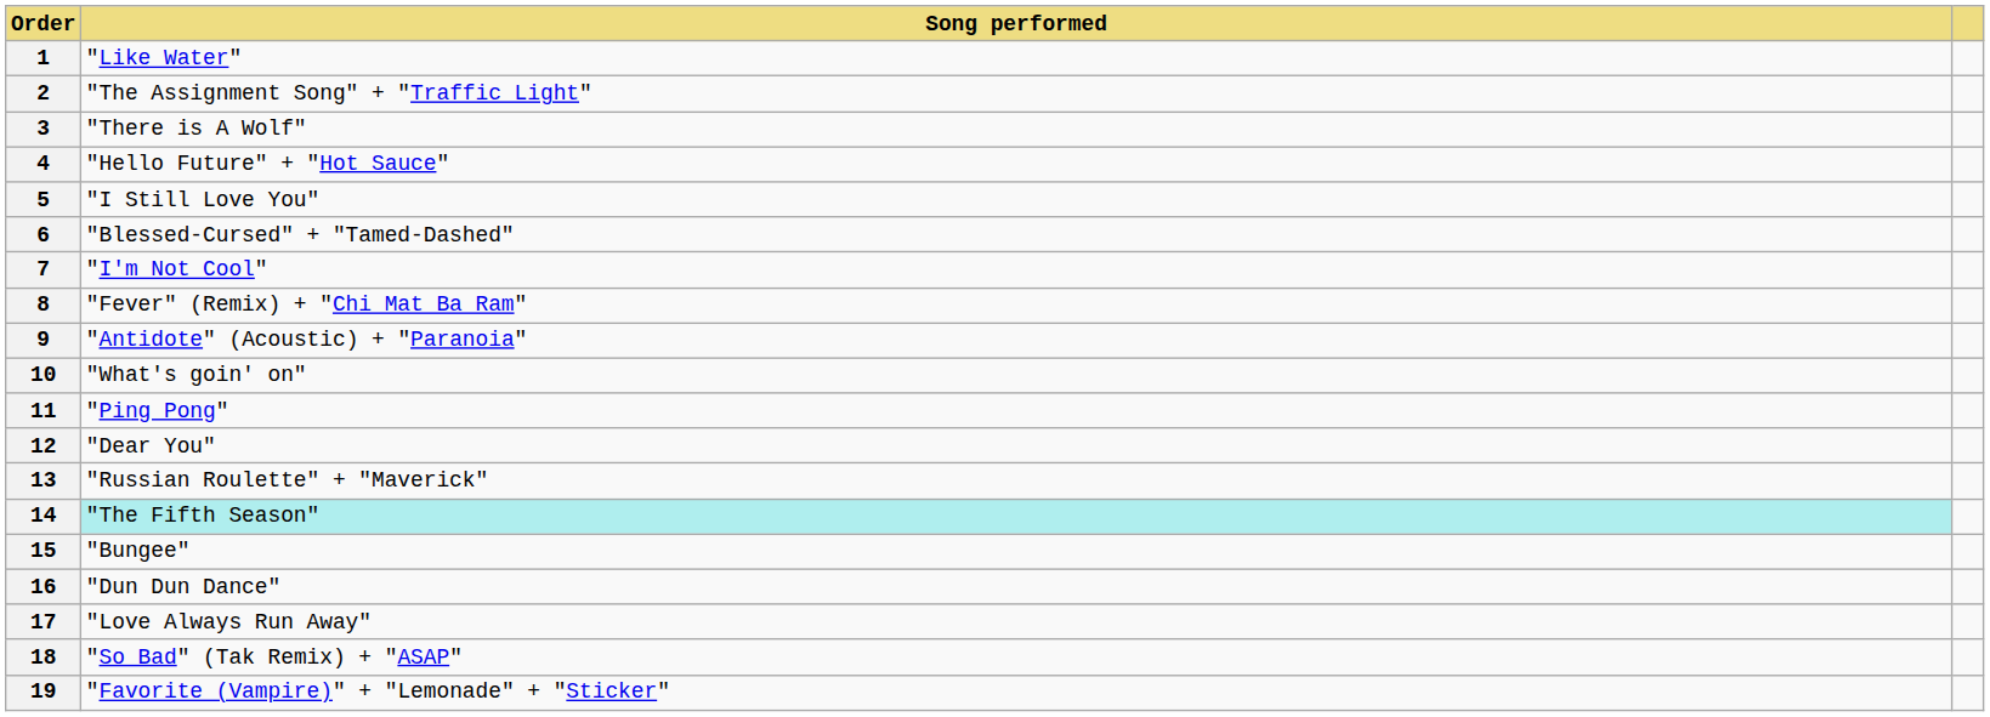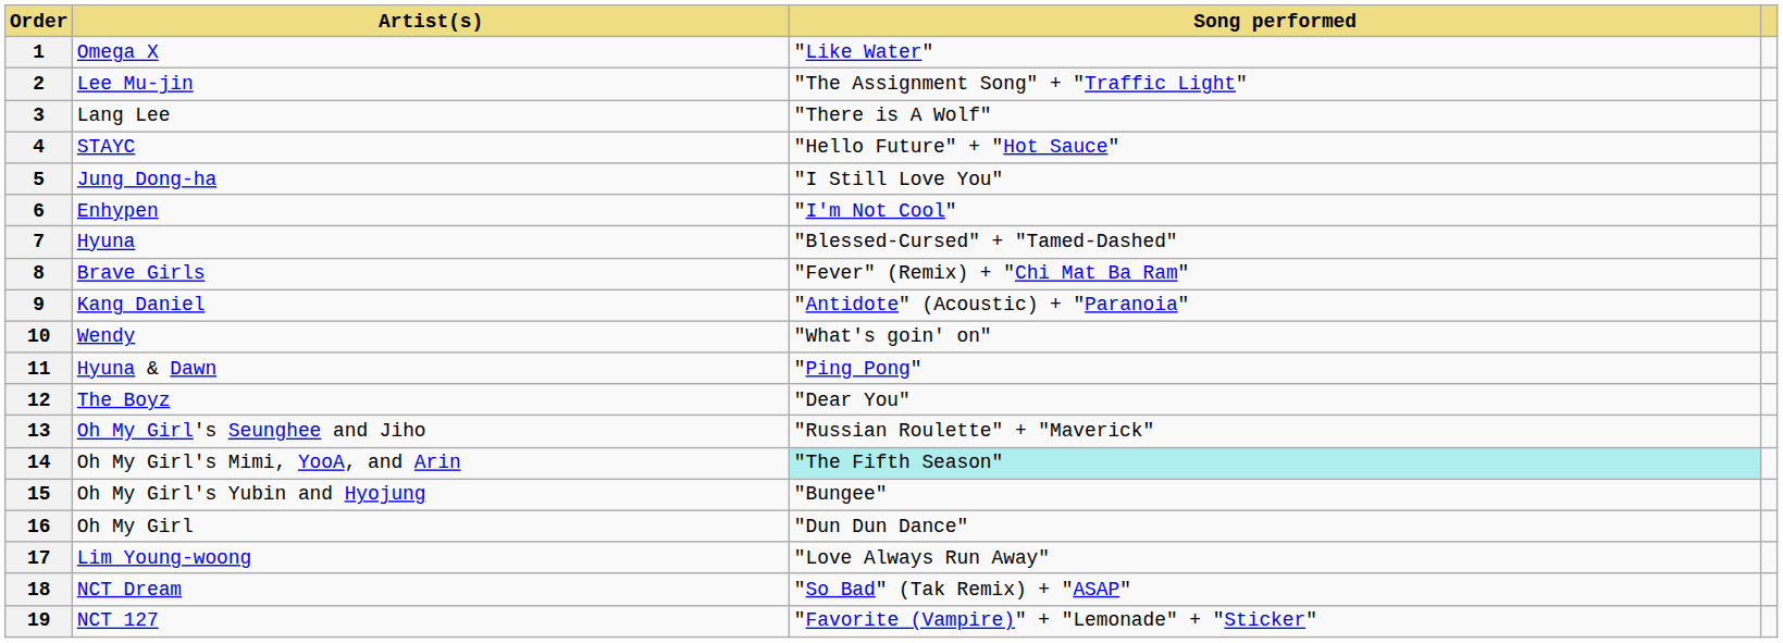 <table class="wikitable plainrowheaders" style="width:60%">
 <tr>
 <th scope="col" style="background:#EEDD82; width:2%">Order</th>
+<th scope="col" style="background:#EEDD82">Artist(s)</th>
 <th scope="col" style="background:#EEDD82">Song performed</th>
 <th scope="col" style="background:#EEDD82"></th>
 </tr>
 <tr>
 <th scope="row">1</th>
+<td><a href='#'>Omega X</a></td>
 <td>"<a href='#'>Like Water</a>"</td>
 <td></td>
 </tr>
 <tr>
 <th scope="row">2</th>
+<td><a href='#'>Lee Mu-jin</a></td>
 <td>"The Assignment Song" + "<a href='#'>Traffic Light</a>"</td>
 <td></td>
 </tr>
 <tr>
 <th scope="row">3</th>
+<td>Lang Lee</td>
 <td>"There is A Wolf"</td>
 <td></td>
 </tr>
 <tr>
 <th scope="row">4</th>
+<td><a href='#'>STAYC</a></td>
 <td>"Hello Future" + "<a href='#'>Hot Sauce</a>"</td>
 <td></td>
 </tr>
 <tr>
 <th scope="row">5</th>
+<td><a href='#'>Jung Dong-ha</a></td>
 <td>"I Still Love You"</td>
 <td></td>
 </tr>
 <tr>
 <th scope="row">6</th>
+<td><a href='#'>Enhypen</a></td>
+<td>"<a href='#'>I'm Not Cool</a>"</td>
+<td></td>
+</tr>
+<tr>
+<th scope="row">7</th>
+<td><a href='#'>Hyuna</a></td>
 <td>"Blessed-Cursed" + "Tamed-Dashed"</td>
 <td></td>
 </tr>
 <tr>
-<th scope="row">7</th>
-<td>"<a href='#'>I'm Not Cool</a>"</td>
-<td></td>
-</tr>
-<tr>
 <th scope="row">8</th>
+<td><a href='#'>Brave Girls</a></td>
 <td>"Fever" (Remix) + "<a href='#'>Chi Mat Ba Ram</a>"</td>
 <td></td>
 </tr>
 <tr>
 <th scope="row">9</th>
+<td><a href='#'>Kang Daniel</a></td>
 <td>"<a href='#'>Antidote</a>" (Acoustic) + "<a href='#'>Paranoia</a>"</td>
 <td></td>
 </tr>
 <tr>
 <th scope="row">10</th>
+<td><a href='#'>Wendy</a></td>
 <td>"What's goin' on"</td>
 <td></td>
 </tr>
 <tr>
 <th scope="row">11</th>
+<td><a href='#'>Hyuna</a> & <a href='#'>Dawn</a></td>
 <td>"<a href='#'>Ping Pong</a>"</td>
 <td></td>
 </tr>
 <tr>
 <th scope="row">12</th>
+<td><a href='#'>The Boyz</a></td>
 <td>"Dear You"</td>
 <td></td>
 </tr>
 <tr>
 <th scope="row">13</th>
+<td><a href='#'>Oh My Girl</a>'s <a href='#'>Seunghee</a> and Jiho</td>
 <td>"Russian Roulette" + "Maverick"</td>
 <td></td>
 </tr>
 <tr>
 <th scope="row">14</th>
+<td>Oh My Girl's Mimi, <a href='#'>YooA</a>, and <a href='#'>Arin</a></td>
 <td style="background: paleturquoise;">"The Fifth Season"</td>
 <td></td>
 </tr>
 <tr>
 <th scope="row">15</th>
+<td>Oh My Girl's Yubin and <a href='#'>Hyojung</a></td>
 <td>"Bungee"</td>
 <td></td>
 </tr>
 <tr>
 <th scope="row">16</th>
+<td>Oh My Girl</td>
 <td>"Dun Dun Dance"</td>
 <td></td>
 </tr>
 <tr>
 <th scope="row">17</th>
+<td><a href='#'>Lim Young-woong</a></td>
 <td>"Love Always Run Away"</td>
 <td></td>
 </tr>
 <tr>
 <th scope="row">18</th>
+<td><a href='#'>NCT Dream</a></td>
 <td>"<a href='#'>So Bad</a>" (Tak Remix) + "<a href='#'>ASAP</a>"</td>
 <td></td>
 </tr>
 <tr>
 <th scope="row">19</th>
+<td><a href='#'>NCT 127</a></td>
 <td>"<a href='#'>Favorite (Vampire)</a>" + "Lemonade" + "<a href='#'>Sticker</a>"</td>
 <td></td>
 </tr>
 </table>
